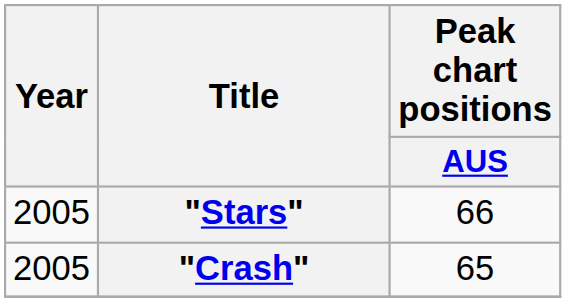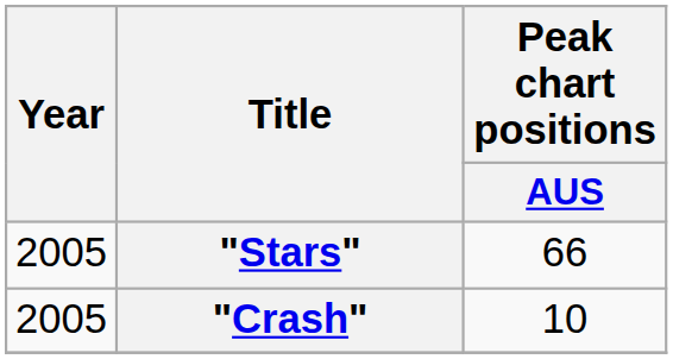 <table class="wikitable plainrowheaders" style="text-align:center;">
 <tr>
 <th scope="col" rowspan="2">Year</th>
 <th scope="col" rowspan="2" style="width:8em;">Title</th>
 <th scope="col" colspan="1">Peak chart<br>positions</th>
 </tr>
 <tr>
 <th style="width:3em; font-size:90%"><a href='#'>AUS</a><br></th>
 </tr>
 <tr>
 <td>2005</td>
 <th scope="row">"<a href='#'>Stars</a>"</th>
 <td align="center">66</td>
 </tr>
 <tr>
 <td>2005</td>
 <th scope="row">"<a href='#'>Crash</a>"</th>
-<td align="center">65</td>
+<td align="center">10</td>
 </tr>
 <tr>
 </tr>
 </table>
